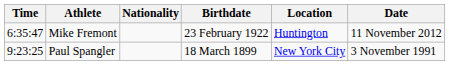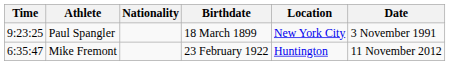 <table class="wikitable">
 <tr>
 <th>Time</th>
 <th>Athlete</th>
 <th>Nationality</th>
 <th>Birthdate</th>
 <th>Location</th>
 <th>Date</th>
 </tr>
 <tr>
+<td>9:23:25</td>
+<td>Paul Spangler</td>
+<td></td>
+<td>18 March 1899</td>
+<td><a href='#'>New York City</a></td>
+<td>3 November 1991</td>
+</tr>
+<tr>
 <td>6:35:47</td>
 <td>Mike Fremont</td>
 <td></td>
 <td>23 February 1922</td>
 <td><a href='#'>Huntington</a></td>
 <td>11 November 2012</td>
 </tr>
-<tr>
-<td>9:23:25</td>
-<td>Paul Spangler</td>
-<td></td>
-<td>18 March 1899</td>
-<td><a href='#'>New York City</a></td>
-<td>3 November 1991</td>
-</tr>
 </table>
